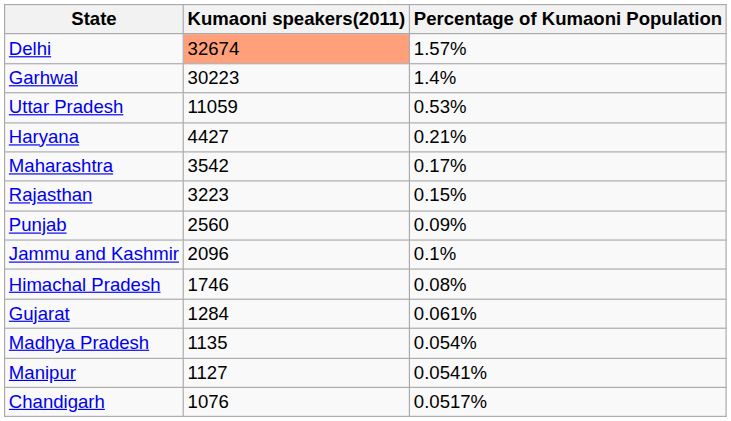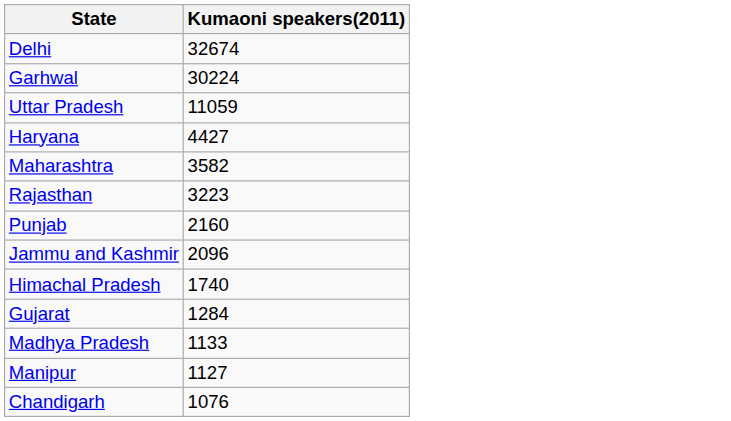 <table class="wikitable sortable">
 <tr>
 <th>State</th>
 <th>Kumaoni speakers(2011)</th>
-<th>Percentage of Kumaoni Population</th>
 </tr>
 <tr>
 <td><a href='#'>Delhi</a></td>
-<td style="background: lightsalmon;">32674</td>
-<td>1.57%</td>
+<td>32674</td>
 </tr>
 <tr>
 <td><a href='#'>Garhwal</a></td>
-<td>30223</td>
-<td>1.4%</td>
+<td>30224</td>
 </tr>
 <tr>
 <td><a href='#'>Uttar Pradesh</a></td>
 <td>11059</td>
-<td>0.53%</td>
 </tr>
 <tr>
 <td><a href='#'>Haryana</a></td>
 <td>4427</td>
-<td>0.21%</td>
 </tr>
 <tr>
 <td><a href='#'>Maharashtra</a></td>
-<td>3542</td>
-<td>0.17%</td>
+<td>3582</td>
 </tr>
 <tr>
 <td><a href='#'>Rajasthan</a></td>
 <td>3223</td>
-<td>0.15%</td>
 </tr>
 <tr>
 <td><a href='#'>Punjab</a></td>
-<td>2560</td>
-<td>0.09%</td>
+<td>2160</td>
 </tr>
 <tr>
 <td><a href='#'>Jammu and Kashmir</a></td>
 <td>2096</td>
-<td>0.1%</td>
 </tr>
 <tr>
 <td><a href='#'>Himachal Pradesh</a></td>
-<td>1746</td>
-<td>0.08%</td>
+<td>1740</td>
 </tr>
 <tr>
 <td><a href='#'>Gujarat</a></td>
 <td>1284</td>
-<td>0.061%</td>
 </tr>
 <tr>
 <td><a href='#'>Madhya Pradesh</a></td>
-<td>1135</td>
-<td>0.054%</td>
+<td>1133</td>
 </tr>
 <tr>
 <td><a href='#'>Manipur</a></td>
 <td>1127</td>
-<td>0.0541%</td>
 </tr>
 <tr>
 <td><a href='#'>Chandigarh</a></td>
 <td>1076</td>
-<td>0.0517%</td>
 </tr>
 </table>
